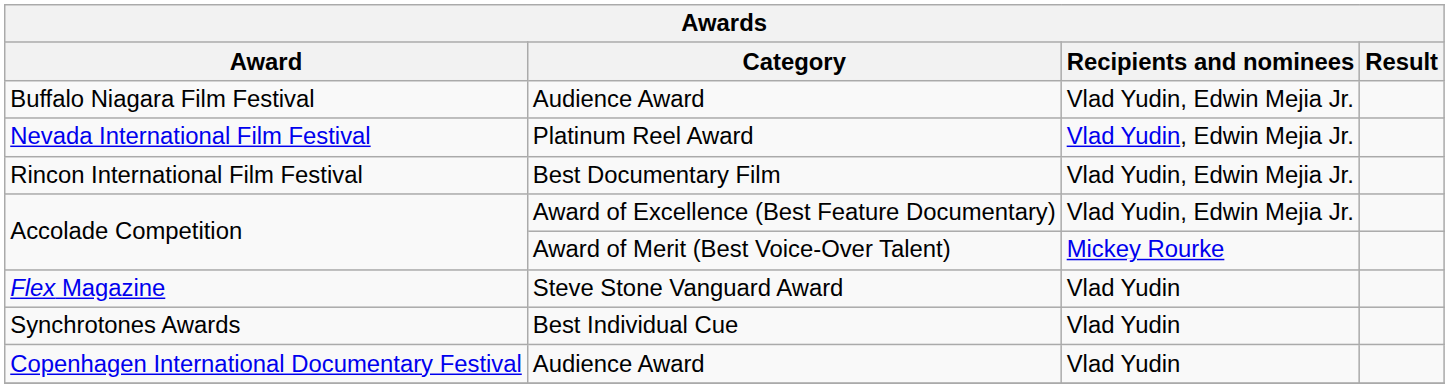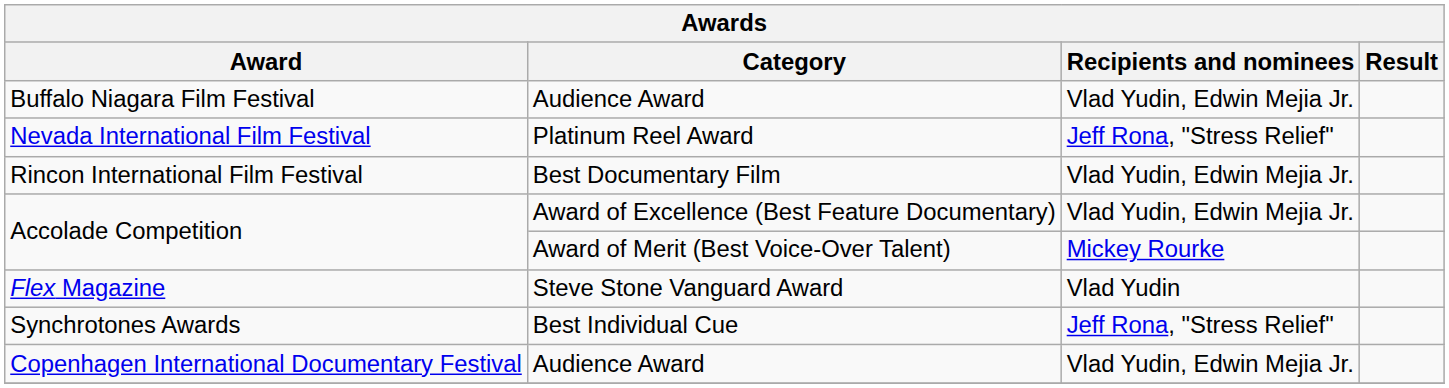 <table class="wikitable sortable">
 <tr>
 <th colspan="5">Awards</th>
 </tr>
 <tr>
 <th>Award</th>
 <th>Category</th>
 <th>Recipients and nominees</th>
 <th>Result</th>
 </tr>
 <tr>
 <td>Buffalo Niagara Film Festival</td>
 <td>Audience Award</td>
 <td>Vlad Yudin, Edwin Mejia Jr.</td>
 <td></td>
 </tr>
 <tr>
 <td><a href='#'>Nevada International Film Festival</a></td>
 <td>Platinum Reel Award</td>
-<td><a href='#'>Vlad Yudin</a>, Edwin Mejia Jr.</td>
+<td><a href='#'>Jeff Rona</a>, "Stress Relief"</td>
 <td></td>
 </tr>
 <tr>
 <td>Rincon International Film Festival</td>
 <td>Best Documentary Film</td>
 <td>Vlad Yudin, Edwin Mejia Jr.</td>
 <td></td>
 </tr>
 <tr>
 <td rowspan="2">Accolade Competition</td>
 <td>Award of Excellence (Best Feature Documentary)</td>
 <td>Vlad Yudin, Edwin Mejia Jr.</td>
 <td></td>
 </tr>
 <tr>
 <td>Award of Merit (Best Voice-Over Talent)</td>
 <td><a href='#'>Mickey Rourke</a></td>
 <td></td>
 </tr>
 <tr>
 <td><a href='#'><em>Flex</em> Magazine</a></td>
 <td>Steve Stone Vanguard Award</td>
 <td>Vlad Yudin</td>
 <td></td>
 </tr>
 <tr>
 <td>Synchrotones Awards</td>
 <td>Best Individual Cue</td>
-<td>Vlad Yudin</td>
+<td><a href='#'>Jeff Rona</a>, "Stress Relief"</td>
 <td></td>
 </tr>
 <tr>
 <td><a href='#'>Copenhagen International Documentary Festival</a></td>
 <td>Audience Award</td>
-<td>Vlad Yudin</td>
+<td>Vlad Yudin, Edwin Mejia Jr.</td>
 <td></td>
 </tr>
 <tr>
 </tr>
 </table>
